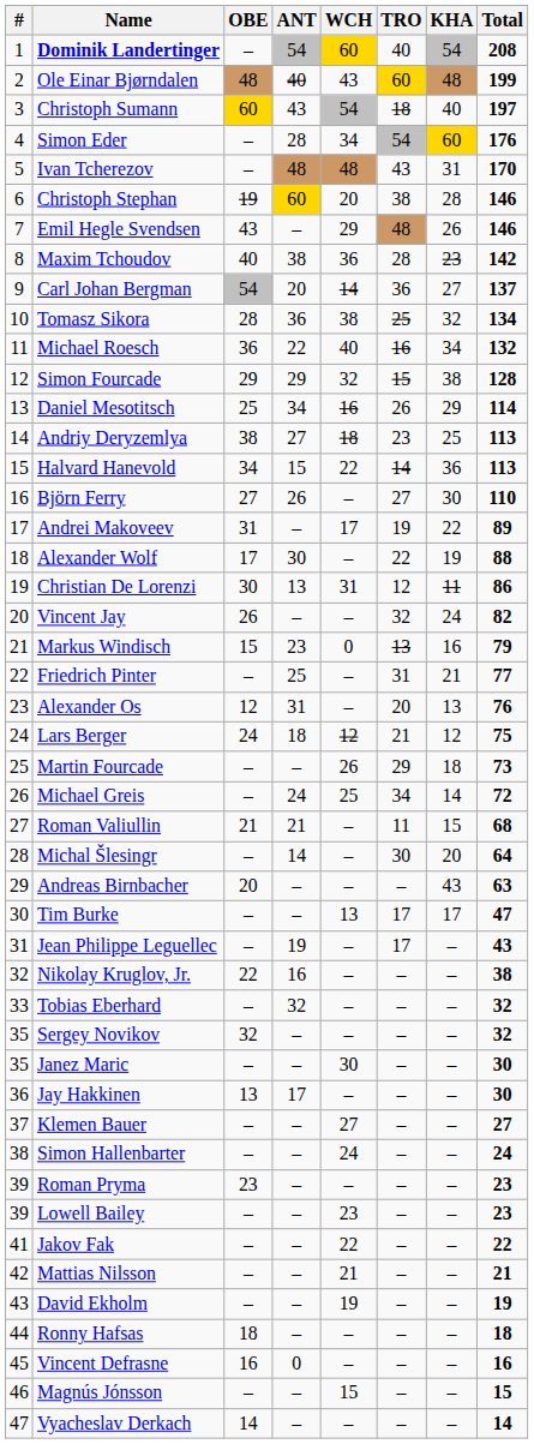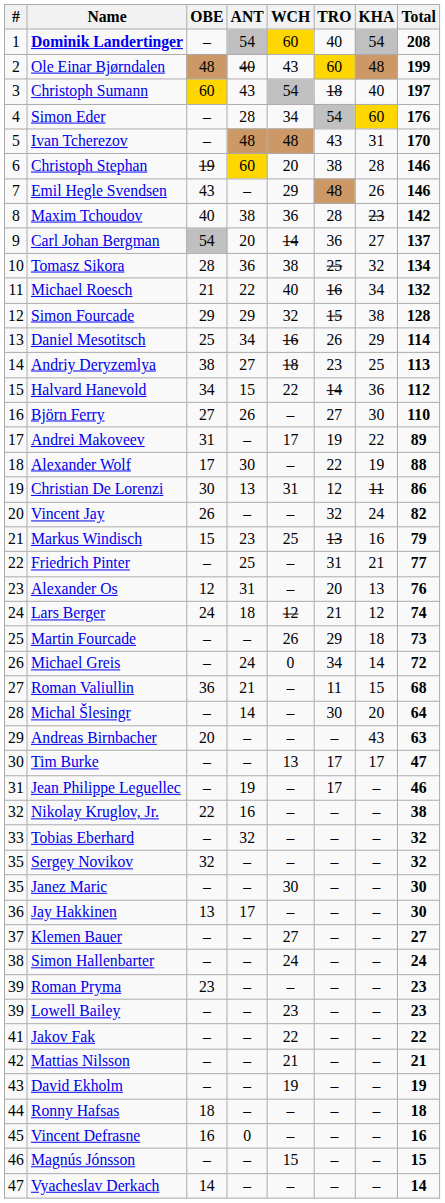 <table class="wikitable sortable" style="text-align:center;">
 <tr>
 <th>#</th>
 <th>Name</th>
 <th>OBE</th>
 <th>ANT</th>
 <th>WCH</th>
 <th>TRO</th>
 <th>KHA</th>
 <th>Total</th>
 </tr>
 <tr>
 <td>1</td>
 <td align=left> <strong><a href='#'>Dominik Landertinger</a></strong></td>
 <td>–</td>
 <td bgcolor=silver>54</td>
 <td bgcolor=gold>60</td>
 <td>40</td>
 <td bgcolor=silver>54</td>
 <td><strong>208</strong></td>
 </tr>
 <tr>
 <td>2</td>
 <td align=left> <a href='#'>Ole Einar Bjørndalen</a></td>
 <td bgcolor=CC9966>48</td>
 <td><s>40</s></td>
 <td>43</td>
 <td bgcolor=gold>60</td>
 <td bgcolor=CC9966>48</td>
 <td><strong>199</strong></td>
 </tr>
 <tr>
 <td>3</td>
 <td align=left> <a href='#'>Christoph Sumann</a></td>
 <td bgcolor=gold>60</td>
 <td>43</td>
 <td bgcolor=silver>54</td>
 <td><s>18</s></td>
 <td>40</td>
 <td><strong>197</strong></td>
 </tr>
 <tr>
 <td>4</td>
 <td align=left> <a href='#'>Simon Eder</a></td>
 <td>–</td>
 <td>28</td>
 <td>34</td>
 <td bgcolor=silver>54</td>
 <td bgcolor=gold>60</td>
 <td><strong>176</strong></td>
 </tr>
 <tr>
 <td>5</td>
 <td align=left> <a href='#'>Ivan Tcherezov</a></td>
 <td>–</td>
 <td bgcolor=CC9966>48</td>
 <td bgcolor=CC9966>48</td>
 <td>43</td>
 <td>31</td>
 <td><strong>170</strong></td>
 </tr>
 <tr>
 <td>6</td>
 <td align=left> <a href='#'>Christoph Stephan</a></td>
 <td><s>19</s></td>
 <td bgcolor=gold>60</td>
 <td>20</td>
 <td>38</td>
 <td>28</td>
 <td><strong>146</strong></td>
 </tr>
 <tr>
 <td>7</td>
 <td align=left> <a href='#'>Emil Hegle Svendsen</a></td>
 <td>43</td>
 <td>–</td>
 <td>29</td>
 <td bgcolor=CC9966>48</td>
 <td>26</td>
 <td><strong>146</strong></td>
 </tr>
 <tr>
 <td>8</td>
 <td align=left> <a href='#'>Maxim Tchoudov</a></td>
 <td>40</td>
 <td>38</td>
 <td>36</td>
 <td>28</td>
 <td><s>23</s></td>
 <td><strong>142</strong></td>
 </tr>
 <tr>
 <td>9</td>
 <td align=left> <a href='#'>Carl Johan Bergman</a></td>
 <td bgcolor=silver>54</td>
 <td>20</td>
 <td><s>14</s></td>
 <td>36</td>
 <td>27</td>
 <td><strong>137</strong></td>
 </tr>
 <tr>
 <td>10</td>
 <td align=left> <a href='#'>Tomasz Sikora</a></td>
 <td>28</td>
 <td>36</td>
 <td>38</td>
 <td><s>25</s></td>
 <td>32</td>
 <td><strong>134</strong></td>
 </tr>
 <tr>
 <td>11</td>
 <td align=left> <a href='#'>Michael Roesch</a></td>
-<td>36</td>
+<td>21</td>
 <td>22</td>
 <td>40</td>
 <td><s>16</s></td>
 <td>34</td>
 <td><strong>132</strong></td>
 </tr>
 <tr>
 <td>12</td>
 <td align=left> <a href='#'>Simon Fourcade</a></td>
 <td>29</td>
 <td>29</td>
 <td>32</td>
 <td><s>15</s></td>
 <td>38</td>
 <td><strong>128</strong></td>
 </tr>
 <tr>
 <td>13</td>
 <td align=left> <a href='#'>Daniel Mesotitsch</a></td>
 <td>25</td>
 <td>34</td>
 <td><s>16</s></td>
 <td>26</td>
 <td>29</td>
 <td><strong>114</strong></td>
 </tr>
 <tr>
 <td>14</td>
 <td align=left> <a href='#'>Andriy Deryzemlya</a></td>
 <td>38</td>
 <td>27</td>
 <td><s>18</s></td>
 <td>23</td>
 <td>25</td>
 <td><strong>113</strong></td>
 </tr>
 <tr>
 <td>15</td>
 <td align=left> <a href='#'>Halvard Hanevold</a></td>
 <td>34</td>
 <td>15</td>
 <td>22</td>
 <td><s>14</s></td>
 <td>36</td>
-<td><strong>113</strong></td>
+<td><strong>112</strong></td>
 </tr>
 <tr>
 <td>16</td>
 <td align=left> <a href='#'>Björn Ferry</a></td>
 <td>27</td>
 <td>26</td>
 <td>–</td>
 <td>27</td>
 <td>30</td>
 <td><strong>110</strong></td>
 </tr>
 <tr>
 <td>17</td>
 <td align=left> <a href='#'>Andrei Makoveev</a></td>
 <td>31</td>
 <td>–</td>
 <td>17</td>
 <td>19</td>
 <td>22</td>
 <td><strong>89</strong></td>
 </tr>
 <tr>
 <td>18</td>
 <td align=left> <a href='#'>Alexander Wolf</a></td>
 <td>17</td>
 <td>30</td>
 <td>–</td>
 <td>22</td>
 <td>19</td>
 <td><strong>88</strong></td>
 </tr>
 <tr>
 <td>19</td>
 <td align=left> <a href='#'>Christian De Lorenzi</a></td>
 <td>30</td>
 <td>13</td>
 <td>31</td>
 <td>12</td>
 <td><s>11</s></td>
 <td><strong>86</strong></td>
 </tr>
 <tr>
 <td>20</td>
 <td align=left> <a href='#'>Vincent Jay</a></td>
 <td>26</td>
 <td>–</td>
 <td>–</td>
 <td>32</td>
 <td>24</td>
 <td><strong>82</strong></td>
 </tr>
 <tr>
 <td>21</td>
 <td align=left> <a href='#'>Markus Windisch</a></td>
 <td>15</td>
 <td>23</td>
-<td>0</td>
+<td>25</td>
 <td><s>13</s></td>
 <td>16</td>
 <td><strong>79</strong></td>
 </tr>
 <tr>
 <td>22</td>
 <td align=left> <a href='#'>Friedrich Pinter</a></td>
 <td>–</td>
 <td>25</td>
 <td>–</td>
 <td>31</td>
 <td>21</td>
 <td><strong>77</strong></td>
 </tr>
 <tr>
 <td>23</td>
 <td align=left> <a href='#'>Alexander Os</a></td>
 <td>12</td>
 <td>31</td>
 <td>–</td>
 <td>20</td>
 <td>13</td>
 <td><strong>76</strong></td>
 </tr>
 <tr>
 <td>24</td>
 <td align=left> <a href='#'>Lars Berger</a></td>
 <td>24</td>
 <td>18</td>
 <td><s>12</s></td>
 <td>21</td>
 <td>12</td>
-<td><strong>75</strong></td>
+<td><strong>74</strong></td>
 </tr>
 <tr>
 <td>25</td>
 <td align=left> <a href='#'>Martin Fourcade</a></td>
 <td>–</td>
 <td>–</td>
 <td>26</td>
 <td>29</td>
 <td>18</td>
 <td><strong>73</strong></td>
 </tr>
 <tr>
 <td>26</td>
 <td align=left> <a href='#'>Michael Greis</a></td>
 <td>–</td>
 <td>24</td>
-<td>25</td>
+<td>0</td>
 <td>34</td>
 <td>14</td>
 <td><strong>72</strong></td>
 </tr>
 <tr>
 <td>27</td>
 <td align=left> <a href='#'>Roman Valiullin</a></td>
-<td>21</td>
+<td>36</td>
 <td>21</td>
 <td>–</td>
 <td>11</td>
 <td>15</td>
 <td><strong>68</strong></td>
 </tr>
 <tr>
 <td>28</td>
 <td align=left> <a href='#'>Michal Šlesingr</a></td>
 <td>–</td>
 <td>14</td>
 <td>–</td>
 <td>30</td>
 <td>20</td>
 <td><strong>64</strong></td>
 </tr>
 <tr>
 <td>29</td>
 <td align=left> <a href='#'>Andreas Birnbacher</a></td>
 <td>20</td>
 <td>–</td>
 <td>–</td>
 <td>–</td>
 <td>43</td>
 <td><strong>63</strong></td>
 </tr>
 <tr>
 <td>30</td>
 <td align=left> <a href='#'>Tim Burke</a></td>
 <td>–</td>
 <td>–</td>
 <td>13</td>
 <td>17</td>
 <td>17</td>
 <td><strong>47</strong></td>
 </tr>
 <tr>
 <td>31</td>
 <td align=left> <a href='#'>Jean Philippe Leguellec</a></td>
 <td>–</td>
 <td>19</td>
 <td>–</td>
 <td>17</td>
 <td>–</td>
-<td><strong>43</strong></td>
+<td><strong>46</strong></td>
 </tr>
 <tr>
 <td>32</td>
 <td align=left> <a href='#'>Nikolay Kruglov, Jr.</a></td>
 <td>22</td>
 <td>16</td>
 <td>–</td>
 <td>–</td>
 <td>–</td>
 <td><strong>38</strong></td>
 </tr>
 <tr>
 <td>33</td>
 <td align=left> <a href='#'>Tobias Eberhard</a></td>
 <td>–</td>
 <td>32</td>
 <td>–</td>
 <td>–</td>
 <td>–</td>
 <td><strong>32</strong></td>
 </tr>
 <tr>
 <td>35</td>
 <td align=left> <a href='#'>Sergey Novikov</a></td>
 <td>32</td>
 <td>–</td>
 <td>–</td>
 <td>–</td>
 <td>–</td>
 <td><strong>32</strong></td>
 </tr>
 <tr>
 <td>35</td>
 <td align=left> <a href='#'>Janez Maric</a></td>
 <td>–</td>
 <td>–</td>
 <td>30</td>
 <td>–</td>
 <td>–</td>
 <td><strong>30</strong></td>
 </tr>
 <tr>
 <td>36</td>
 <td align=left> <a href='#'>Jay Hakkinen</a></td>
 <td>13</td>
 <td>17</td>
 <td>–</td>
 <td>–</td>
 <td>–</td>
 <td><strong>30</strong></td>
 </tr>
 <tr>
 <td>37</td>
 <td align=left> <a href='#'>Klemen Bauer</a></td>
 <td>–</td>
 <td>–</td>
 <td>27</td>
 <td>–</td>
 <td>–</td>
 <td><strong>27</strong></td>
 </tr>
 <tr>
 <td>38</td>
 <td align=left> <a href='#'>Simon Hallenbarter</a></td>
 <td>–</td>
 <td>–</td>
 <td>24</td>
 <td>–</td>
 <td>–</td>
 <td><strong>24</strong></td>
 </tr>
 <tr>
 <td>39</td>
 <td align=left> <a href='#'>Roman Pryma</a></td>
 <td>23</td>
 <td>–</td>
 <td>–</td>
 <td>–</td>
 <td>–</td>
 <td><strong>23</strong></td>
 </tr>
 <tr>
 <td>39</td>
 <td align=left> <a href='#'>Lowell Bailey</a></td>
 <td>–</td>
 <td>–</td>
 <td>23</td>
 <td>–</td>
 <td>–</td>
 <td><strong>23</strong></td>
 </tr>
 <tr>
 <td>41</td>
 <td align=left> <a href='#'>Jakov Fak</a></td>
 <td>–</td>
 <td>–</td>
 <td>22</td>
 <td>–</td>
 <td>–</td>
 <td><strong>22</strong></td>
 </tr>
 <tr>
 <td>42</td>
 <td align=left> <a href='#'>Mattias Nilsson</a></td>
 <td>–</td>
 <td>–</td>
 <td>21</td>
 <td>–</td>
 <td>–</td>
 <td><strong>21</strong></td>
 </tr>
 <tr>
 <td>43</td>
 <td align=left> <a href='#'>David Ekholm</a></td>
 <td>–</td>
 <td>–</td>
 <td>19</td>
 <td>–</td>
 <td>–</td>
 <td><strong>19</strong></td>
 </tr>
 <tr>
 <td>44</td>
 <td align=left> <a href='#'>Ronny Hafsas</a></td>
 <td>18</td>
 <td>–</td>
 <td>–</td>
 <td>–</td>
 <td>–</td>
 <td><strong>18</strong></td>
 </tr>
 <tr>
 <td>45</td>
 <td align=left> <a href='#'>Vincent Defrasne</a></td>
 <td>16</td>
 <td>0</td>
 <td>–</td>
 <td>–</td>
 <td>–</td>
 <td><strong>16</strong></td>
 </tr>
 <tr>
 <td>46</td>
 <td align=left> <a href='#'>Magnús Jónsson</a></td>
 <td>–</td>
 <td>–</td>
 <td>15</td>
 <td>–</td>
 <td>–</td>
 <td><strong>15</strong></td>
 </tr>
 <tr>
 <td>47</td>
 <td align=left> <a href='#'>Vyacheslav Derkach</a></td>
 <td>14</td>
 <td>–</td>
 <td>–</td>
 <td>–</td>
 <td>–</td>
 <td><strong>14</strong></td>
 </tr>
 </table>
